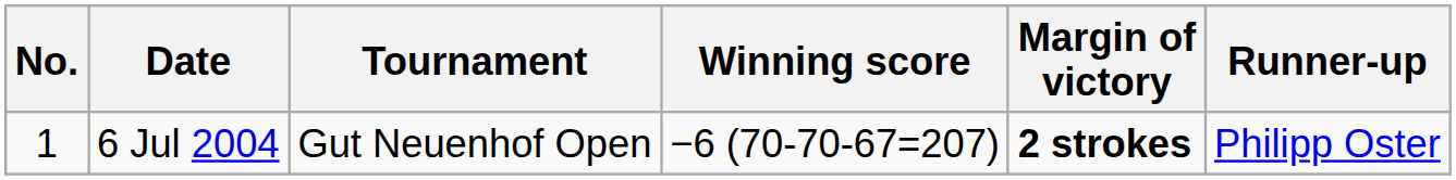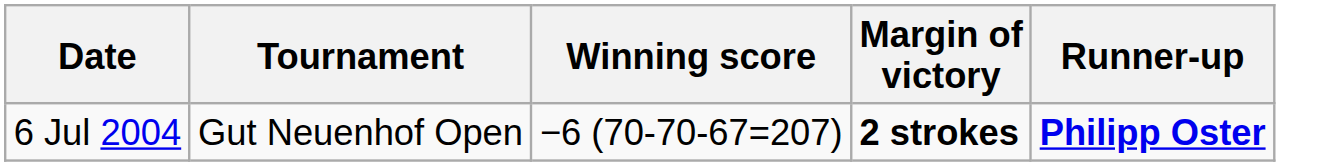 <table class="wikitable" style="font-size:95%;">
 <tr>
-<th>No.</th>
 <th>Date</th>
 <th>Tournament</th>
 <th>Winning score</th>
 <th>Margin of<br>victory</th>
 <th>Runner-up</th>
 </tr>
 <tr>
-<td align=center>1</td>
 <td align=right>6 Jul <a href='#'>2004</a></td>
 <td>Gut Neuenhof Open</td>
 <td>−6 (70-70-67=207)</td>
 <td><strong>2 strokes</strong></td>
-<td> <a href='#'>Philipp Oster</a></td>
+<td><strong> <a href='#'>Philipp Oster</a></strong></td>
 </tr>
 </table>
